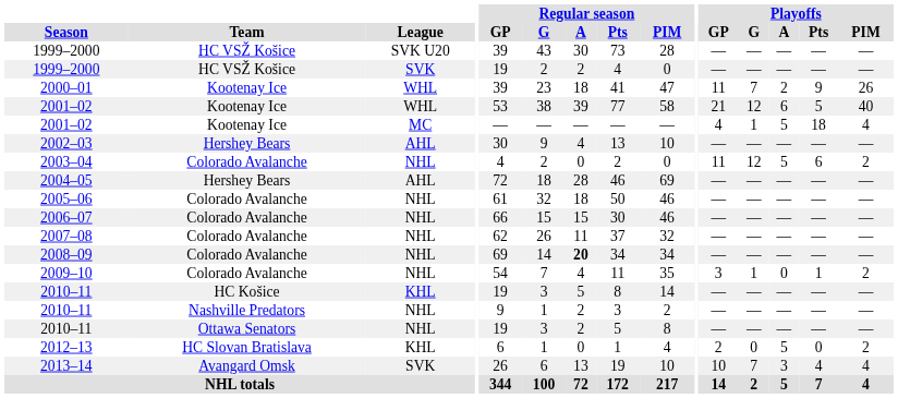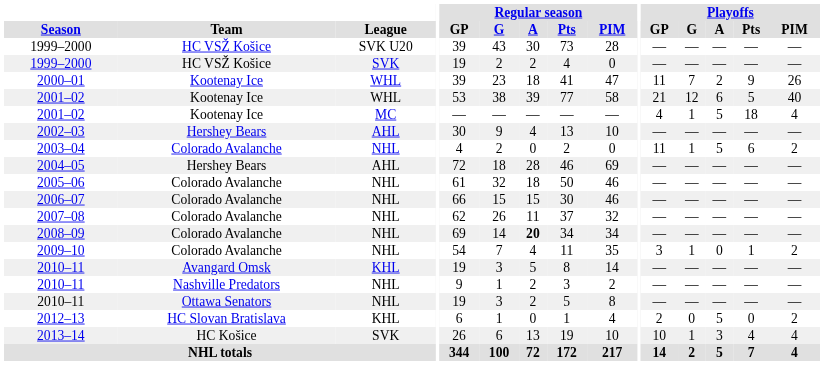 <table border="0" cellpadding="1" cellspacing="0" style="text-align:center; width:60em">
 <tr bgcolor="#e0e0e0">
 <th colspan="3"  bgcolor="#ffffff"></th>
 <th rowspan="99" bgcolor="#ffffff"></th>
 <th colspan="5"><a href='#'>Regular season</a></th>
 <th rowspan="99" bgcolor="#ffffff"></th>
 <th colspan="5"><a href='#'>Playoffs</a></th>
 </tr>
 <tr bgcolor="#e0e0e0">
 <th><a href='#'>Season</a></th>
 <th>Team</th>
 <th>League</th>
 <th>GP</th>
 <th><a href='#'>G</a></th>
 <th><a href='#'>A</a></th>
 <th><a href='#'>Pts</a></th>
 <th><a href='#'>PIM</a></th>
 <th>GP</th>
 <th>G</th>
 <th>A</th>
 <th>Pts</th>
 <th>PIM</th>
 </tr>
 <tr>
 <td>1999–2000</td>
 <td><a href='#'>HC VSŽ Košice</a></td>
 <td>SVK U20</td>
 <td>39</td>
 <td>43</td>
 <td>30</td>
 <td>73</td>
 <td>28</td>
 <td>—</td>
 <td>—</td>
 <td>—</td>
 <td>—</td>
 <td>—</td>
 </tr>
 <tr bgcolor="#f0f0f0">
 <td><a href='#'>1999–2000</a></td>
 <td>HC VSŽ Košice</td>
 <td><a href='#'>SVK</a></td>
 <td>19</td>
 <td>2</td>
 <td>2</td>
 <td>4</td>
 <td>0</td>
 <td>—</td>
 <td>—</td>
 <td>—</td>
 <td>—</td>
 <td>—</td>
 </tr>
 <tr>
 <td><a href='#'>2000–01</a></td>
 <td><a href='#'>Kootenay Ice</a></td>
 <td><a href='#'>WHL</a></td>
 <td>39</td>
 <td>23</td>
 <td>18</td>
 <td>41</td>
 <td>47</td>
 <td>11</td>
 <td>7</td>
 <td>2</td>
 <td>9</td>
 <td>26</td>
 </tr>
 <tr bgcolor="#f0f0f0">
 <td><a href='#'>2001–02</a></td>
 <td>Kootenay Ice</td>
 <td>WHL</td>
 <td>53</td>
 <td>38</td>
 <td>39</td>
 <td>77</td>
 <td>58</td>
 <td>21</td>
 <td>12</td>
 <td>6</td>
 <td>5</td>
 <td>40</td>
 </tr>
 <tr>
 <td><a href='#'>2001–02</a></td>
 <td>Kootenay Ice</td>
 <td><a href='#'>MC</a></td>
 <td>—</td>
 <td>—</td>
 <td>—</td>
 <td>—</td>
 <td>—</td>
 <td>4</td>
 <td>1</td>
 <td>5</td>
 <td>18</td>
 <td>4</td>
 </tr>
 <tr bgcolor="#f0f0f0">
 <td><a href='#'>2002–03</a></td>
 <td><a href='#'>Hershey Bears</a></td>
 <td><a href='#'>AHL</a></td>
 <td>30</td>
 <td>9</td>
 <td>4</td>
 <td>13</td>
 <td>10</td>
 <td>—</td>
 <td>—</td>
 <td>—</td>
 <td>—</td>
 <td>—</td>
 </tr>
 <tr>
 <td><a href='#'>2003–04</a></td>
 <td><a href='#'>Colorado Avalanche</a></td>
 <td><a href='#'>NHL</a></td>
 <td>4</td>
 <td>2</td>
 <td>0</td>
 <td>2</td>
 <td>0</td>
 <td>11</td>
-<td>12</td>
+<td>1</td>
 <td>5</td>
 <td>6</td>
 <td>2</td>
 </tr>
 <tr bgcolor="#f0f0f0">
 <td><a href='#'>2004–05</a></td>
 <td>Hershey Bears</td>
 <td>AHL</td>
 <td>72</td>
 <td>18</td>
 <td>28</td>
 <td>46</td>
 <td>69</td>
 <td>—</td>
 <td>—</td>
 <td>—</td>
 <td>—</td>
 <td>—</td>
 </tr>
 <tr>
 <td><a href='#'>2005–06</a></td>
 <td>Colorado Avalanche</td>
 <td>NHL</td>
 <td>61</td>
 <td>32</td>
 <td>18</td>
 <td>50</td>
 <td>46</td>
 <td>—</td>
 <td>—</td>
 <td>—</td>
 <td>—</td>
 <td>—</td>
 </tr>
 <tr bgcolor="#f0f0f0">
 <td><a href='#'>2006–07</a></td>
 <td>Colorado Avalanche</td>
 <td>NHL</td>
 <td>66</td>
 <td>15</td>
 <td>15</td>
 <td>30</td>
 <td>46</td>
 <td>—</td>
 <td>—</td>
 <td>—</td>
 <td>—</td>
 <td>—</td>
 </tr>
 <tr>
 <td><a href='#'>2007–08</a></td>
 <td>Colorado Avalanche</td>
 <td>NHL</td>
 <td>62</td>
 <td>26</td>
 <td>11</td>
 <td>37</td>
 <td>32</td>
 <td>—</td>
 <td>—</td>
 <td>—</td>
 <td>—</td>
 <td>—</td>
 </tr>
 <tr bgcolor="#f0f0f0">
 <td><a href='#'>2008–09</a></td>
 <td>Colorado Avalanche</td>
 <td>NHL</td>
 <td>69</td>
 <td>14</td>
 <td><strong>20</strong></td>
 <td>34</td>
 <td>34</td>
 <td>—</td>
 <td>—</td>
 <td>—</td>
 <td>—</td>
 <td>—</td>
 </tr>
 <tr>
 <td><a href='#'>2009–10</a></td>
 <td>Colorado Avalanche</td>
 <td>NHL</td>
 <td>54</td>
 <td>7</td>
 <td>4</td>
 <td>11</td>
 <td>35</td>
 <td>3</td>
 <td>1</td>
 <td>0</td>
 <td>1</td>
 <td>2</td>
 </tr>
 <tr bgcolor="#f0f0f0">
 <td><a href='#'>2010–11</a></td>
-<td>HC Košice</td>
+<td><a href='#'>Avangard Omsk</a></td>
 <td><a href='#'>KHL</a></td>
 <td>19</td>
 <td>3</td>
 <td>5</td>
 <td>8</td>
 <td>14</td>
 <td>—</td>
 <td>—</td>
 <td>—</td>
 <td>—</td>
 <td>—</td>
 </tr>
 <tr>
 <td><a href='#'>2010–11</a></td>
 <td><a href='#'>Nashville Predators</a></td>
 <td>NHL</td>
 <td>9</td>
 <td>1</td>
 <td>2</td>
 <td>3</td>
 <td>2</td>
 <td>—</td>
 <td>—</td>
 <td>—</td>
 <td>—</td>
 <td>—</td>
 </tr>
 <tr bgcolor="#f0f0f0">
 <td>2010–11</td>
 <td><a href='#'>Ottawa Senators</a></td>
 <td>NHL</td>
 <td>19</td>
 <td>3</td>
 <td>2</td>
 <td>5</td>
 <td>8</td>
 <td>—</td>
 <td>—</td>
 <td>—</td>
 <td>—</td>
 <td>—</td>
 </tr>
 <tr>
 <td><a href='#'>2012–13</a></td>
 <td><a href='#'>HC Slovan Bratislava</a></td>
 <td>KHL</td>
 <td>6</td>
 <td>1</td>
 <td>0</td>
 <td>1</td>
 <td>4</td>
 <td>2</td>
 <td>0</td>
 <td>5</td>
 <td>0</td>
 <td>2</td>
 </tr>
 <tr bgcolor="#f0f0f0">
 <td><a href='#'>2013–14</a></td>
-<td><a href='#'>Avangard Omsk</a></td>
+<td>HC Košice</td>
 <td>SVK</td>
 <td>26</td>
 <td>6</td>
 <td>13</td>
 <td>19</td>
 <td>10</td>
 <td>10</td>
-<td>7</td>
+<td>1</td>
 <td>3</td>
 <td>4</td>
 <td>4</td>
 </tr>
 <tr bgcolor="#e0e0e0">
 <th colspan="3">NHL totals</th>
 <th>344</th>
 <th>100</th>
 <th>72</th>
 <th>172</th>
 <th>217</th>
 <th>14</th>
 <th>2</th>
 <th>5</th>
 <th>7</th>
 <th>4</th>
 </tr>
 </table>
